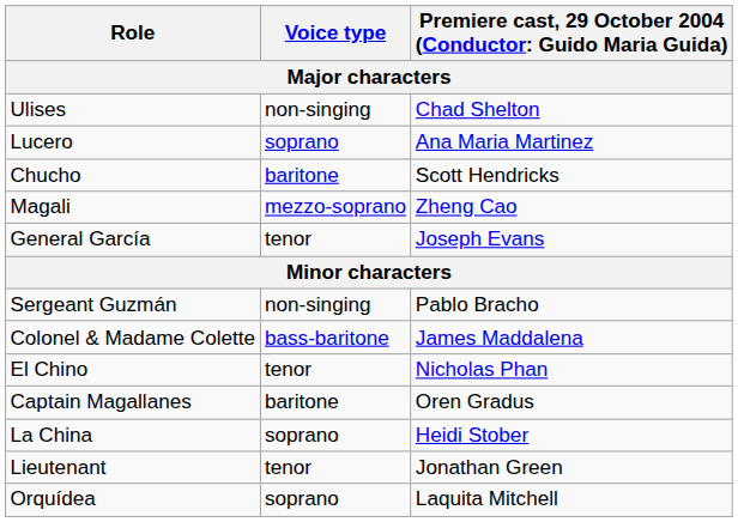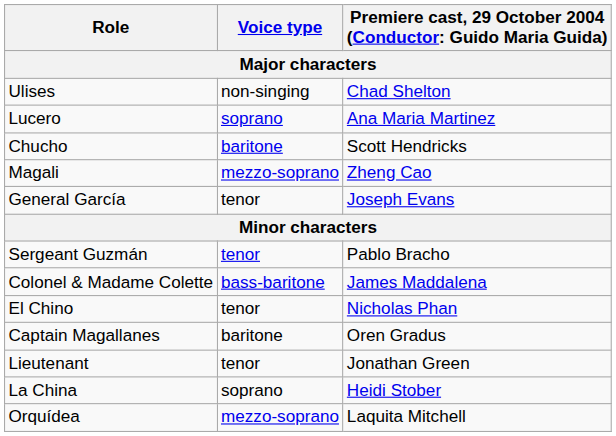 <table class="wikitable">
 <tr>
 <th>Role</th>
 <th><a href='#'>Voice type</a></th>
 <th>Premiere cast, 29 October 2004<br>(<a href='#'>Conductor</a>: Guido Maria Guida)</th>
 </tr>
 <tr>
 <th colspan="3">Major characters</th>
 </tr>
 <tr>
 <td>Ulises</td>
 <td>non-singing</td>
 <td><a href='#'>Chad Shelton</a></td>
 </tr>
 <tr>
 <td>Lucero</td>
 <td><a href='#'>soprano</a></td>
 <td><a href='#'>Ana Maria Martinez</a></td>
 </tr>
 <tr>
 <td>Chucho</td>
 <td><a href='#'>baritone</a></td>
 <td>Scott Hendricks</td>
 </tr>
 <tr>
 <td>Magali</td>
 <td><a href='#'>mezzo-soprano</a></td>
 <td><a href='#'>Zheng Cao</a></td>
 </tr>
 <tr>
 <td>General García</td>
 <td>tenor</td>
 <td><a href='#'>Joseph Evans</a></td>
 </tr>
 <tr>
 <th colspan="3">Minor characters</th>
 </tr>
 <tr>
 <td>Sergeant Guzmán</td>
-<td>non-singing</td>
+<td><a href='#'>tenor</a></td>
 <td>Pablo Bracho</td>
 </tr>
 <tr>
 <td>Colonel & Madame Colette</td>
 <td><a href='#'>bass-baritone</a></td>
 <td><a href='#'>James Maddalena</a></td>
 </tr>
 <tr>
 <td>El Chino</td>
 <td>tenor</td>
 <td><a href='#'>Nicholas Phan</a></td>
 </tr>
 <tr>
 <td>Captain Magallanes</td>
 <td>baritone</td>
 <td>Oren Gradus</td>
 </tr>
 <tr>
+<td>Lieutenant</td>
+<td>tenor</td>
+<td>Jonathan Green</td>
+</tr>
+<tr>
 <td>La China</td>
 <td>soprano</td>
 <td><a href='#'>Heidi Stober</a></td>
 </tr>
 <tr>
-<td>Lieutenant</td>
-<td>tenor</td>
-<td>Jonathan Green</td>
-</tr>
-<tr>
 <td>Orquídea</td>
-<td>soprano</td>
+<td><a href='#'>mezzo-soprano</a></td>
 <td>Laquita Mitchell</td>
 </tr>
 </table>
